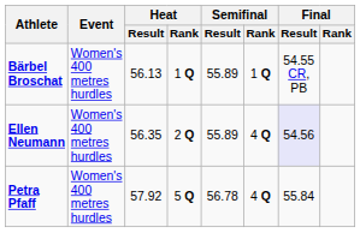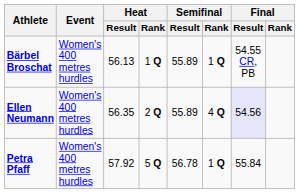 <table class="wikitable" style="font-size:90%; width:40%">
 <tr>
 <th rowspan="2">Athlete</th>
 <th rowspan="2">Event</th>
 <th colspan="2">Heat</th>
 <th colspan="2">Semifinal</th>
 <th colspan="2">Final</th>
 </tr>
 <tr style="font-size:95%">
 <th>Result</th>
 <th>Rank</th>
 <th>Result</th>
 <th>Rank</th>
 <th>Result</th>
 <th>Rank</th>
 </tr>
 <tr align=center>
 <td align=left><strong><a href='#'>Bärbel Broschat</a></strong></td>
 <td align=left><a href='#'>Women's 400 metres hurdles</a></td>
 <td>56.13</td>
 <td>1 <strong>Q</strong></td>
 <td>55.89</td>
 <td>1 <strong>Q</strong></td>
 <td>54.55 <a href='#'>CR</a>, PB</td>
 <td></td>
 </tr>
 <tr align=center>
 <td align=left><strong><a href='#'>Ellen Neumann</a></strong></td>
 <td align=left><a href='#'>Women's 400 metres hurdles</a></td>
 <td>56.35</td>
 <td>2 <strong>Q</strong></td>
 <td>55.89</td>
 <td>4 <strong>Q</strong></td>
 <td style="background: lavender;">54.56</td>
 <td></td>
 </tr>
 <tr align=center>
 <td align=left><strong><a href='#'>Petra Pfaff</a></strong></td>
 <td align=left><a href='#'>Women's 400 metres hurdles</a></td>
 <td>57.92</td>
 <td>5 <strong>Q</strong></td>
 <td>56.78</td>
-<td>4 <strong>Q</strong></td>
+<td>1 <strong>Q</strong></td>
 <td>55.84</td>
 <td></td>
 </tr>
 </table>
